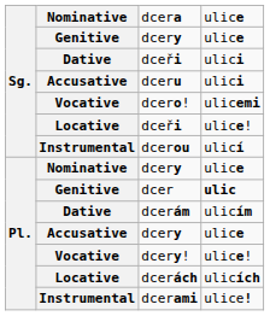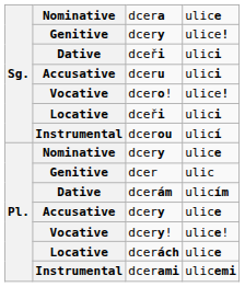 <table class=wikitable>
 <tr>
 <th rowspan="7">Sg.</th>
 <th>Nominative</th>
 <td>dcer<strong>a</strong></td>
 <td>ulic<strong>e</strong></td>
 </tr>
 <tr>
 <th>Genitive</th>
 <td>dcer<strong>y</strong></td>
-<td>ulic<strong>e</strong></td>
+<td>ulice<strong>!</strong></td>
 </tr>
 <tr>
 <th>Dative</th>
 <td>dceř<strong>i</strong></td>
 <td>ulic<strong>i</strong></td>
 </tr>
 <tr>
 <th>Accusative</th>
 <td>dcer<strong>u</strong></td>
 <td>ulic<strong>i</strong></td>
 </tr>
 <tr>
 <th>Vocative</th>
 <td>dcer<strong>o</strong>!</td>
-<td>ulic<strong>emi</strong></td>
+<td>ulice<strong>!</strong></td>
 </tr>
 <tr>
 <th>Locative</th>
 <td>dceř<strong>i</strong></td>
-<td>ulic<strong>e</strong>!</td>
+<td>ulic<strong>i</strong></td>
 </tr>
 <tr>
 <th>Instrumental</th>
 <td>dcer<strong>ou</strong></td>
 <td>ulic<strong>í</strong></td>
 </tr>
 <tr>
 <th rowspan="7">Pl.</th>
 <th>Nominative</th>
 <td>dcer<strong>y</strong></td>
 <td>ulic<strong>e</strong></td>
 </tr>
 <tr>
 <th>Genitive</th>
 <td>dcer</td>
-<td><strong>ulic</strong></td>
+<td>ulic</td>
 </tr>
 <tr>
 <th>Dative</th>
 <td>dcer<strong>ám</strong></td>
 <td>ulic<strong>ím</strong></td>
 </tr>
 <tr>
 <th>Accusative</th>
 <td>dcer<strong>y</strong></td>
 <td>ulic<strong>e</strong></td>
 </tr>
 <tr>
 <th>Vocative</th>
 <td>dcer<strong>y</strong>!</td>
 <td>ulic<strong>e</strong>!</td>
 </tr>
 <tr>
 <th>Locative</th>
 <td>dcer<strong>ách</strong></td>
-<td>ulic<strong>ích</strong></td>
+<td>ulic<strong>e</strong></td>
 </tr>
 <tr>
 <th>Instrumental</th>
 <td>dcer<strong>ami</strong></td>
-<td>ulice<strong>!</strong></td>
+<td>ulic<strong>emi</strong></td>
 </tr>
 </table>
